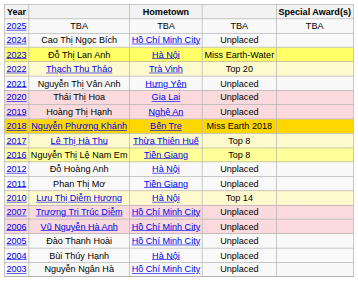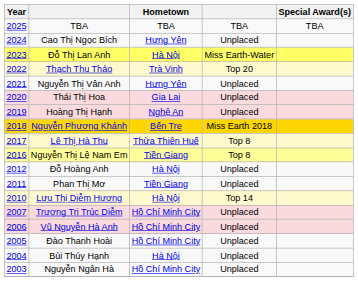 <table class="wikitable " style="font-size: 90%; text-align:center;">
 <tr>
 <th>Year</th>
 <th></th>
 <th>Hometown</th>
 <th></th>
 <th>Special Award(s)</th>
 </tr>
 <tr>
 <td><a href='#'>2025</a></td>
 <td>TBA</td>
 <td>TBA</td>
 <td>TBA</td>
 <td>TBA</td>
 </tr>
 <tr>
 <td><a href='#'>2024</a></td>
 <td>Cao Thị Ngọc Bích</td>
-<td><a href='#'>Hồ Chí Minh City</a></td>
+<td><a href='#'>Hưng Yên</a></td>
 <td>Unplaced</td>
 <td></td>
 </tr>
 <tr style="background-color:#FFFF66; ">
 <td><a href='#'>2023</a></td>
 <td>Đỗ Thị Lan Anh</td>
 <td><a href='#'>Hà Nội</a></td>
 <td>Miss Earth-Water</td>
 <td style="background:;"></td>
 </tr>
 <tr style="background-color:#FFFACD; ">
 <td><a href='#'>2022</a></td>
 <td><a href='#'>Thạch Thu Thảo</a></td>
 <td><a href='#'>Trà Vinh</a></td>
 <td>Top 20</td>
 <td></td>
 </tr>
 <tr>
 <td><a href='#'>2021</a></td>
 <td>Nguyễn Thị Vân Anh</td>
 <td><a href='#'>Hưng Yên</a></td>
 <td>Unplaced</td>
 <td></td>
 </tr>
 <tr style="background-color:#FADADD;">
 <td><a href='#'>2020</a></td>
 <td>Thái Thị Hoa</td>
 <td><a href='#'>Gia Lai</a></td>
 <td>Unplaced</td>
 <td style="background:;"></td>
 </tr>
 <tr style="background-color:#FADADD;">
 <td><a href='#'>2019</a></td>
 <td>Hoàng Thị Hạnh</td>
 <td><a href='#'>Nghệ An</a></td>
 <td>Unplaced</td>
 <td style="background:;"></td>
 </tr>
 <tr style="background-color:GOLD; ">
 <td><a href='#'>2018</a></td>
 <td><a href='#'>Nguyễn Phương Khánh</a></td>
 <td><a href='#'>Bến Tre</a></td>
 <td>Miss Earth 2018</td>
 <td style="background:;"></td>
 </tr>
 <tr style="background-color:#FFFACD; ">
 <td><a href='#'>2017</a></td>
 <td><a href='#'>Lê Thị Hà Thu</a></td>
 <td><a href='#'>Thừa Thiên Huế</a></td>
 <td>Top 8</td>
 <td style="background:;"></td>
 </tr>
 <tr style="background-color:#FFFF99; ">
 <td><a href='#'>2016</a></td>
 <td>Nguyễn Thị Lệ Nam Em</td>
 <td><a href='#'>Tiền Giang</a></td>
 <td>Top 8</td>
 <td style="background:;"></td>
 </tr>
 <tr>
 <td><a href='#'>2012</a></td>
 <td>Đỗ Hoàng Anh</td>
 <td><a href='#'>Hà Nội</a></td>
 <td>Unplaced</td>
 <td></td>
 </tr>
 <tr>
 <td><a href='#'>2011</a></td>
 <td>Phan Thị Mơ</td>
 <td><a href='#'>Tiền Giang</a></td>
 <td>Unplaced</td>
 <td></td>
 </tr>
 <tr style="background-color:#FFFACD; ">
 <td><a href='#'>2010</a></td>
 <td><a href='#'>Lưu Thị Diễm Hương</a></td>
 <td><a href='#'>Hà Nội</a></td>
 <td>Top 14</td>
 <td style="background:;"></td>
 </tr>
 <tr style="background-color:#FADADD;">
 <td><a href='#'>2007</a></td>
 <td><a href='#'>Trương Tri Trúc Diễm</a></td>
 <td><a href='#'>Hồ Chí Minh City</a></td>
 <td>Unplaced</td>
 <td style="background:;"></td>
 </tr>
 <tr style="background-color:#FADADD;">
 <td><a href='#'>2006</a></td>
 <td><a href='#'>Vũ Nguyễn Hà Anh</a></td>
 <td><a href='#'>Hồ Chí Minh City</a></td>
 <td>Unplaced</td>
 <td style="background:;"></td>
 </tr>
 <tr>
 <td><a href='#'>2005</a></td>
 <td>Đào Thanh Hoài</td>
 <td><a href='#'>Hồ Chí Minh City</a></td>
 <td>Unplaced</td>
 <td></td>
 </tr>
 <tr>
 <td><a href='#'>2004</a></td>
 <td>Bùi Thúy Hạnh</td>
 <td><a href='#'>Hà Nội</a></td>
 <td>Unplaced</td>
 <td></td>
 </tr>
 <tr>
 <td><a href='#'>2003</a></td>
 <td>Nguyễn Ngân Hà</td>
 <td><a href='#'>Hồ Chí Minh City</a></td>
 <td>Unplaced</td>
 <td></td>
 </tr>
 <tr>
 </tr>
 </table>
